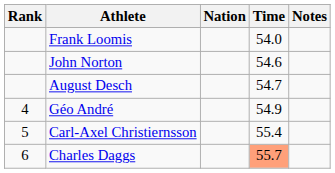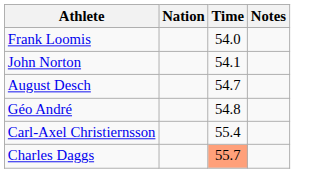 <table class="wikitable sortable" style="text-align:center">
 <tr>
-<th>Rank</th>
 <th>Athlete</th>
 <th>Nation</th>
 <th>Time</th>
 <th>Notes</th>
 </tr>
 <tr>
-<td></td>
 <td align=left><a href='#'>Frank Loomis</a></td>
 <td align=left></td>
 <td>54.0</td>
 <td></td>
 </tr>
 <tr>
-<td></td>
 <td align=left><a href='#'>John Norton</a></td>
 <td align=left></td>
-<td>54.6</td>
+<td>54.1</td>
 <td></td>
 </tr>
 <tr>
-<td></td>
 <td align=left><a href='#'>August Desch</a></td>
 <td align=left></td>
 <td>54.7</td>
 <td></td>
 </tr>
 <tr>
-<td>4</td>
 <td align=left><a href='#'>Géo André</a></td>
 <td align=left></td>
-<td>54.9</td>
+<td>54.8</td>
 <td></td>
 </tr>
 <tr>
-<td>5</td>
 <td align=left><a href='#'>Carl-Axel Christiernsson</a></td>
 <td align=left></td>
 <td>55.4</td>
 <td></td>
 </tr>
 <tr>
-<td>6</td>
 <td align=left><a href='#'>Charles Daggs</a></td>
 <td align=left></td>
 <td style="background: lightsalmon;">55.7</td>
 <td></td>
 </tr>
 </table>
